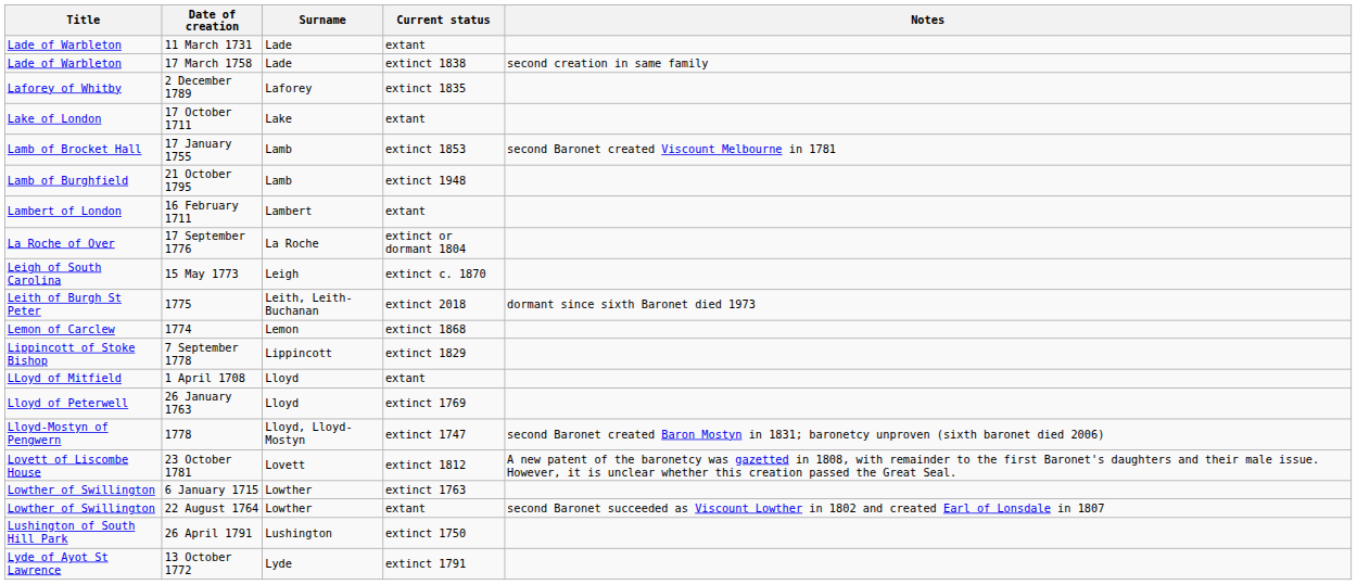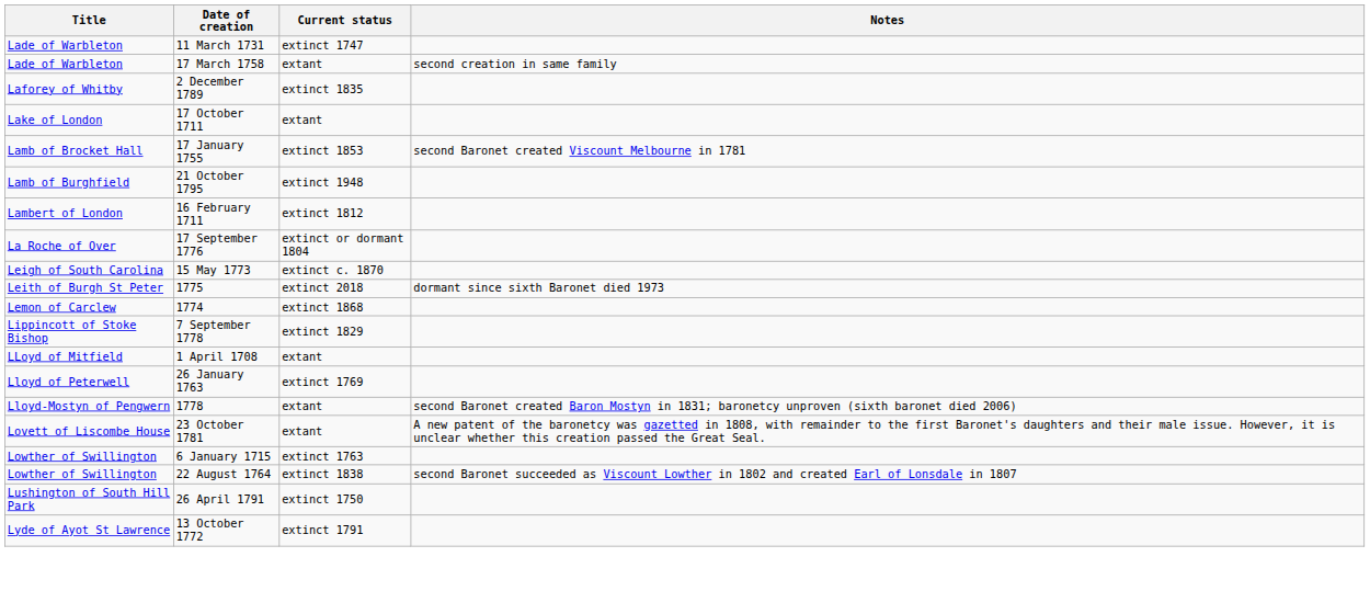 <table class="wikitable">
 <tr>
 <th>Title</th>
 <th>Date of creation</th>
-<th>Surname</th>
 <th>Current status</th>
 <th>Notes</th>
 </tr>
 <tr>
 <td><a href='#'>Lade of Warbleton</a></td>
 <td>11 March 1731</td>
-<td>Lade</td>
-<td>extant</td>
+<td>extinct 1747</td>
 <td></td>
 </tr>
 <tr>
 <td><a href='#'>Lade of Warbleton</a></td>
 <td>17 March 1758</td>
-<td>Lade</td>
-<td>extinct 1838</td>
+<td>extant</td>
 <td>second creation in same family</td>
 </tr>
 <tr>
 <td><a href='#'>Laforey of Whitby</a></td>
 <td>2 December 1789</td>
-<td>Laforey</td>
 <td>extinct 1835</td>
 <td></td>
 </tr>
 <tr>
 <td><a href='#'>Lake of London</a></td>
 <td>17 October 1711</td>
-<td>Lake</td>
 <td>extant</td>
 <td></td>
 </tr>
 <tr>
 <td><a href='#'>Lamb of Brocket Hall</a></td>
 <td>17 January 1755</td>
-<td>Lamb</td>
 <td>extinct 1853</td>
 <td>second Baronet created <a href='#'>Viscount Melbourne</a> in 1781</td>
 </tr>
 <tr>
 <td><a href='#'>Lamb of Burghfield</a></td>
 <td>21 October 1795</td>
-<td>Lamb</td>
 <td>extinct 1948</td>
 <td></td>
 </tr>
 <tr>
 <td><a href='#'>Lambert of London</a></td>
 <td>16 February 1711</td>
-<td>Lambert</td>
-<td>extant</td>
+<td>extinct 1812</td>
 <td></td>
 </tr>
 <tr>
 <td><a href='#'>La Roche of Over</a></td>
 <td>17 September 1776</td>
-<td>La Roche</td>
 <td>extinct or dormant 1804</td>
 <td></td>
 </tr>
 <tr>
 <td><a href='#'>Leigh of South Carolina</a></td>
 <td>15 May 1773</td>
-<td>Leigh</td>
 <td>extinct c. 1870</td>
 <td></td>
 </tr>
 <tr>
 <td><a href='#'>Leith of Burgh St Peter</a></td>
 <td>1775</td>
-<td>Leith, Leith-Buchanan</td>
 <td>extinct 2018</td>
 <td>dormant since sixth Baronet died 1973</td>
 </tr>
 <tr>
 <td><a href='#'>Lemon of Carclew</a></td>
 <td>1774</td>
-<td>Lemon</td>
 <td>extinct 1868</td>
 <td></td>
 </tr>
 <tr>
 <td><a href='#'>Lippincott of Stoke Bishop</a></td>
 <td>7 September 1778</td>
-<td>Lippincott</td>
 <td>extinct 1829</td>
 <td></td>
 </tr>
 <tr>
 <td><a href='#'>LLoyd of Mitfield</a></td>
 <td>1 April 1708</td>
-<td>Lloyd</td>
 <td>extant</td>
 <td></td>
 </tr>
 <tr>
 <td><a href='#'>Lloyd of Peterwell</a></td>
 <td>26 January 1763</td>
-<td>Lloyd</td>
 <td>extinct 1769</td>
 <td></td>
 </tr>
 <tr>
 <td><a href='#'>Lloyd-Mostyn of Pengwern</a></td>
 <td>1778</td>
-<td>Lloyd, Lloyd-Mostyn</td>
-<td>extinct 1747</td>
+<td>extant</td>
 <td>second Baronet created <a href='#'>Baron Mostyn</a> in 1831; baronetcy unproven (sixth baronet died 2006)</td>
 </tr>
 <tr>
 <td><a href='#'>Lovett of Liscombe House</a></td>
 <td>23 October 1781</td>
-<td>Lovett</td>
-<td>extinct 1812</td>
+<td>extant</td>
 <td>A new patent of the baronetcy was <a href='#'>gazetted</a> in 1808, with remainder to the first Baronet's daughters and their male issue. However, it is unclear whether this creation passed the Great Seal.</td>
 </tr>
 <tr>
 <td><a href='#'>Lowther of Swillington</a></td>
 <td>6 January 1715</td>
-<td>Lowther</td>
 <td>extinct 1763</td>
 <td></td>
 </tr>
 <tr>
 <td><a href='#'>Lowther of Swillington</a></td>
 <td>22 August 1764</td>
-<td>Lowther</td>
-<td>extant</td>
+<td>extinct 1838</td>
 <td>second Baronet succeeded as <a href='#'>Viscount Lowther</a> in 1802 and created <a href='#'>Earl of Lonsdale</a> in 1807</td>
 </tr>
 <tr>
 <td><a href='#'>Lushington of South Hill Park</a></td>
 <td>26 April 1791</td>
-<td>Lushington</td>
 <td>extinct 1750</td>
 <td></td>
 </tr>
 <tr>
 <td><a href='#'>Lyde of Ayot St Lawrence</a></td>
 <td>13 October 1772</td>
-<td>Lyde</td>
 <td>extinct 1791</td>
 <td></td>
 </tr>
 </table>
